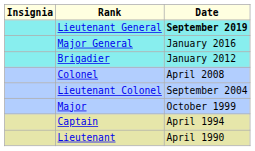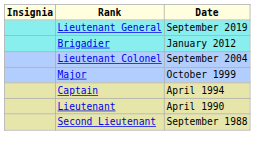 <table class="wikitable">
 <tr>
 <th style="background:#FFFFE0">Insignia</th>
 <th style="background:#FFFFE0">Rank</th>
 <th style="background:#FFFFE0">Date</th>
 </tr>
 <tr>
 <td style="background:#88EEEE;"> </td>
 <td style="background:#88EEEE;"><a href='#'>Lieutenant General</a></td>
-<td style="background:#88EEEE;"><strong>September 2019</strong></td>
-</tr>
-<tr>
-<td style="background:#88EEEE;"> </td>
-<td style="background:#88EEEE;"><a href='#'>Major General</a></td>
-<td style="background:#88EEEE;">January 2016</td>
+<td style="background:#88EEEE;">September 2019</td>
 </tr>
 <tr>
 <td style="background:#88EEEE;"> </td>
 <td style="background:#88EEEE;"><a href='#'>Brigadier</a></td>
 <td style="background:#88EEEE;">January 2012</td>
-</tr>
-<tr>
-<td style="background:#b2cefe;"></td>
-<td style="background:#b2cefe;"><a href='#'>Colonel</a></td>
-<td style="background:#b2cefe;">April 2008</td>
 </tr>
 <tr>
 <td style="background:#b2cefe;"></td>
 <td style="background:#b2cefe;"><a href='#'>Lieutenant Colonel</a></td>
 <td style="background:#b2cefe;">September 2004</td>
 </tr>
 <tr>
 <td style="background:#b2cefe;"></td>
 <td style="background:#b2cefe;"><a href='#'>Major</a></td>
 <td style="background:#b2cefe;">October 1999</td>
 </tr>
 <tr>
 <td style="background:#e6e6aa;"></td>
 <td style="background:#e6e6aa;"><a href='#'>Captain</a></td>
 <td style="background:#e6e6aa;">April 1994</td>
 </tr>
 <tr>
 <td style="background:#e6e6aa;"></td>
 <td style="background:#e6e6aa;"><a href='#'>Lieutenant</a></td>
 <td style="background:#e6e6aa;">April 1990</td>
 </tr>
+<tr>
+<td style="background:#e6e6aa;"></td>
+<td style="background:#e6e6aa;"><a href='#'>Second Lieutenant</a></td>
+<td style="background:#e6e6aa;">September 1988</td>
+</tr>
 </table>
